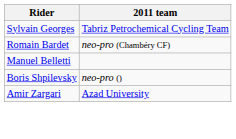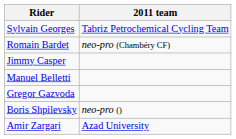 <table class="wikitable">
 <tr>
 <th>Rider</th>
 <th>2011 team</th>
 </tr>
 <tr>
 <td><a href='#'>Sylvain Georges</a></td>
 <td><a href='#'>Tabriz Petrochemical Cycling Team</a></td>
 </tr>
 <tr>
 <td><a href='#'>Romain Bardet</a></td>
 <td><em>neo-pro</em> <small>(Chambéry CF)</small></td>
 </tr>
 <tr>
+<td><a href='#'>Jimmy Casper</a></td>
+<td></td>
+</tr>
+<tr>
 <td><a href='#'>Manuel Belletti</a></td>
+<td></td>
+</tr>
+<tr>
+<td><a href='#'>Gregor Gazvoda</a></td>
 <td></td>
 </tr>
 <tr>
 <td><a href='#'>Boris Shpilevsky</a></td>
 <td><em>neo-pro</em> <small>()</small></td>
 </tr>
 <tr>
 <td><a href='#'>Amir Zargari</a></td>
 <td><a href='#'>Azad University</a></td>
 </tr>
 </table>
